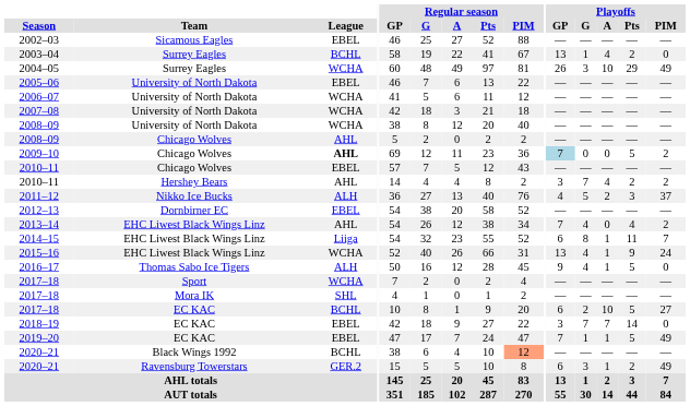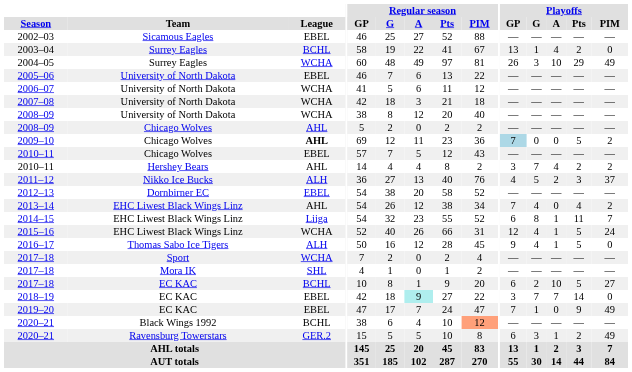 <table border="0" cellpadding="1" cellspacing="0" style="text-align:center; width:60em">
 <tr bgcolor="#e0e0e0">
 <th colspan="3" bgcolor="#ffffff"></th>
 <th rowspan="99" bgcolor="#ffffff"></th>
 <th colspan="5"><a href='#'>Regular season</a></th>
 <th rowspan="99" bgcolor="#ffffff"></th>
 <th colspan="5"><a href='#'>Playoffs</a></th>
 </tr>
 <tr bgcolor="#e0e0e0">
 <th><a href='#'>Season</a></th>
 <th>Team</th>
 <th>League</th>
 <th>GP</th>
 <th><a href='#'>G</a></th>
 <th><a href='#'>A</a></th>
 <th><a href='#'>Pts</a></th>
 <th><a href='#'>PIM</a></th>
 <th>GP</th>
 <th>G</th>
 <th>A</th>
 <th>Pts</th>
 <th>PIM</th>
 </tr>
 <tr>
 <td>2002–03</td>
 <td><a href='#'>Sicamous Eagles</a></td>
 <td>EBEL</td>
 <td>46</td>
 <td>25</td>
 <td>27</td>
 <td>52</td>
 <td>88</td>
 <td>—</td>
 <td>—</td>
 <td>—</td>
 <td>—</td>
 <td>—</td>
 </tr>
 <tr bgcolor="#f0f0f0">
 <td>2003–04</td>
 <td><a href='#'>Surrey Eagles</a></td>
 <td><a href='#'>BCHL</a></td>
 <td>58</td>
 <td>19</td>
 <td>22</td>
 <td>41</td>
 <td>67</td>
 <td>13</td>
 <td>1</td>
 <td>4</td>
 <td>2</td>
 <td>0</td>
 </tr>
 <tr>
 <td>2004–05</td>
 <td>Surrey Eagles</td>
 <td><a href='#'>WCHA</a></td>
 <td>60</td>
 <td>48</td>
 <td>49</td>
 <td>97</td>
 <td>81</td>
 <td>26</td>
 <td>3</td>
 <td>10</td>
 <td>29</td>
 <td>49</td>
 </tr>
 <tr bgcolor="#f0f0f0">
 <td><a href='#'>2005–06</a></td>
 <td><a href='#'>University of North Dakota</a></td>
 <td>EBEL</td>
 <td>46</td>
 <td>7</td>
 <td>6</td>
 <td>13</td>
 <td>22</td>
 <td>—</td>
 <td>—</td>
 <td>—</td>
 <td>—</td>
 <td>—</td>
 </tr>
 <tr>
 <td><a href='#'>2006–07</a></td>
 <td>University of North Dakota</td>
 <td>WCHA</td>
 <td>41</td>
 <td>5</td>
 <td>6</td>
 <td>11</td>
 <td>12</td>
 <td>—</td>
 <td>—</td>
 <td>—</td>
 <td>—</td>
 <td>—</td>
 </tr>
 <tr bgcolor="#f0f0f0">
 <td><a href='#'>2007–08</a></td>
 <td>University of North Dakota</td>
 <td>WCHA</td>
 <td>42</td>
 <td>18</td>
 <td>3</td>
 <td>21</td>
 <td>18</td>
 <td>—</td>
 <td>—</td>
 <td>—</td>
 <td>—</td>
 <td>—</td>
 </tr>
 <tr>
 <td><a href='#'>2008–09</a></td>
 <td>University of North Dakota</td>
 <td>WCHA</td>
 <td>38</td>
 <td>8</td>
 <td>12</td>
 <td>20</td>
 <td>40</td>
 <td>—</td>
 <td>—</td>
 <td>—</td>
 <td>—</td>
 <td>—</td>
 </tr>
 <tr bgcolor="#f0f0f0">
 <td><a href='#'>2008–09</a></td>
 <td><a href='#'>Chicago Wolves</a></td>
 <td><a href='#'>AHL</a></td>
 <td>5</td>
 <td>2</td>
 <td>0</td>
 <td>2</td>
 <td>2</td>
 <td>—</td>
 <td>—</td>
 <td>—</td>
 <td>—</td>
 <td>—</td>
 </tr>
 <tr>
 <td><a href='#'>2009–10</a></td>
 <td>Chicago Wolves</td>
 <td><strong>AHL</strong></td>
 <td>69</td>
 <td>12</td>
 <td>11</td>
 <td>23</td>
 <td>36</td>
 <td style="background: lightblue;">7</td>
 <td>0</td>
 <td>0</td>
 <td>5</td>
 <td>2</td>
 </tr>
 <tr bgcolor="#f0f0f0">
 <td><a href='#'>2010–11</a></td>
 <td>Chicago Wolves</td>
 <td>EBEL</td>
 <td>57</td>
 <td>7</td>
 <td>5</td>
 <td>12</td>
 <td>43</td>
 <td>—</td>
 <td>—</td>
 <td>—</td>
 <td>—</td>
 <td>—</td>
 </tr>
 <tr>
 <td>2010–11</td>
 <td><a href='#'>Hershey Bears</a></td>
 <td>AHL</td>
 <td>14</td>
 <td>4</td>
 <td>4</td>
 <td>8</td>
 <td>2</td>
 <td>3</td>
 <td>7</td>
 <td>4</td>
 <td>2</td>
 <td>2</td>
 </tr>
 <tr bgcolor="#f0f0f0">
 <td><a href='#'>2011–12</a></td>
 <td><a href='#'>Nikko Ice Bucks</a></td>
 <td><a href='#'>ALH</a></td>
 <td>36</td>
 <td>27</td>
 <td>13</td>
 <td>40</td>
 <td>76</td>
 <td>4</td>
 <td>5</td>
 <td>2</td>
 <td>3</td>
 <td>37</td>
 </tr>
 <tr>
 <td><a href='#'>2012–13</a></td>
 <td><a href='#'>Dornbirner EC</a></td>
 <td><a href='#'>EBEL</a></td>
 <td>54</td>
 <td>38</td>
 <td>20</td>
 <td>58</td>
 <td>52</td>
 <td>—</td>
 <td>—</td>
 <td>—</td>
 <td>—</td>
 <td>—</td>
 </tr>
 <tr bgcolor="#f0f0f0">
 <td><a href='#'>2013–14</a></td>
 <td><a href='#'>EHC Liwest Black Wings Linz</a></td>
 <td>AHL</td>
 <td>54</td>
 <td>26</td>
 <td>12</td>
 <td>38</td>
 <td>34</td>
 <td>7</td>
 <td>4</td>
 <td>0</td>
 <td>4</td>
 <td>2</td>
 </tr>
 <tr>
 <td><a href='#'>2014–15</a></td>
 <td>EHC Liwest Black Wings Linz</td>
 <td><a href='#'>Liiga</a></td>
 <td>54</td>
 <td>32</td>
 <td>23</td>
 <td>55</td>
 <td>52</td>
 <td>6</td>
 <td>8</td>
 <td>1</td>
 <td>11</td>
 <td>7</td>
 </tr>
 <tr bgcolor="#f0f0f0">
 <td><a href='#'>2015–16</a></td>
 <td>EHC Liwest Black Wings Linz</td>
 <td>WCHA</td>
 <td>52</td>
 <td>40</td>
 <td>26</td>
 <td>66</td>
 <td>31</td>
-<td>13</td>
+<td>12</td>
 <td>4</td>
 <td>1</td>
-<td>9</td>
+<td>5</td>
 <td>24</td>
 </tr>
 <tr>
 <td><a href='#'>2016–17</a></td>
 <td><a href='#'>Thomas Sabo Ice Tigers</a></td>
 <td><a href='#'>ALH</a></td>
 <td>50</td>
 <td>16</td>
 <td>12</td>
 <td>28</td>
 <td>45</td>
 <td>9</td>
 <td>4</td>
 <td>1</td>
 <td>5</td>
 <td>0</td>
 </tr>
 <tr bgcolor="#f0f0f0">
 <td><a href='#'>2017–18</a></td>
 <td><a href='#'>Sport</a></td>
 <td><a href='#'>WCHA</a></td>
 <td>7</td>
 <td>2</td>
 <td>0</td>
 <td>2</td>
 <td>4</td>
 <td>—</td>
 <td>—</td>
 <td>—</td>
 <td>—</td>
 <td>—</td>
 </tr>
 <tr>
 <td><a href='#'>2017–18</a></td>
 <td><a href='#'>Mora IK</a></td>
 <td><a href='#'>SHL</a></td>
 <td>4</td>
 <td>1</td>
 <td>0</td>
 <td>1</td>
 <td>2</td>
 <td>—</td>
 <td>—</td>
 <td>—</td>
 <td>—</td>
 <td>—</td>
 </tr>
 <tr bgcolor="#f0f0f0">
 <td><a href='#'>2017–18</a></td>
 <td><a href='#'>EC KAC</a></td>
 <td><a href='#'>BCHL</a></td>
 <td>10</td>
 <td>8</td>
 <td>1</td>
 <td>9</td>
 <td>20</td>
 <td>6</td>
 <td>2</td>
 <td>10</td>
 <td>5</td>
 <td>27</td>
 </tr>
 <tr>
 <td><a href='#'>2018–19</a></td>
 <td>EC KAC</td>
 <td>EBEL</td>
 <td>42</td>
 <td>18</td>
-<td>9</td>
+<td style="background: paleturquoise;">9</td>
 <td>27</td>
 <td>22</td>
 <td>3</td>
 <td>7</td>
 <td>7</td>
 <td>14</td>
 <td>0</td>
 </tr>
 <tr bgcolor="#f0f0f0">
 <td><a href='#'>2019–20</a></td>
 <td>EC KAC</td>
 <td>EBEL</td>
 <td>47</td>
 <td>17</td>
 <td>7</td>
 <td>24</td>
 <td>47</td>
 <td>7</td>
 <td>1</td>
-<td>1</td>
-<td>5</td>
+<td>0</td>
+<td>9</td>
 <td>49</td>
 </tr>
 <tr>
 <td><a href='#'>2020–21</a></td>
 <td>Black Wings 1992</td>
 <td>BCHL</td>
 <td>38</td>
 <td>6</td>
 <td>4</td>
 <td>10</td>
 <td style="background: lightsalmon;">12</td>
 <td>—</td>
 <td>—</td>
 <td>—</td>
 <td>—</td>
 <td>—</td>
 </tr>
 <tr bgcolor="#f0f0f0">
 <td><a href='#'>2020–21</a></td>
 <td><a href='#'>Ravensburg Towerstars</a></td>
 <td><a href='#'>GER.2</a></td>
 <td>15</td>
 <td>5</td>
 <td>5</td>
 <td>10</td>
 <td>8</td>
 <td>6</td>
 <td>3</td>
 <td>1</td>
 <td>2</td>
 <td>49</td>
 </tr>
 <tr bgcolor="#e0e0e0">
 <th colspan="3">AHL totals</th>
 <th>145</th>
 <th>25</th>
 <th>20</th>
 <th>45</th>
 <th>83</th>
 <th>13</th>
 <th>1</th>
 <th>2</th>
 <th>3</th>
 <th>7</th>
 </tr>
 <tr bgcolor="#e0e0e0">
 <th colspan="3">AUT totals</th>
 <th>351</th>
 <th>185</th>
 <th>102</th>
 <th>287</th>
 <th>270</th>
 <th>55</th>
 <th>30</th>
 <th>14</th>
 <th>44</th>
 <th>84</th>
 </tr>
 </table>
